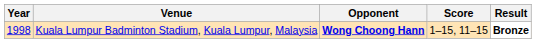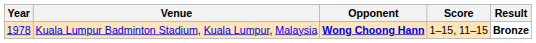 <table class="sortable wikitable" style="font-size: 90%;">
 <tr>
 <th>Year</th>
 <th>Venue</th>
 <th>Opponent</th>
 <th>Score</th>
 <th>Result</th>
 </tr>
 <tr style="background:#FFE4B5">
-<td align="center"><a href='#'>1998</a></td>
+<td align="center"><a href='#'>1978</a></td>
 <td align="left"><a href='#'>Kuala Lumpur Badminton Stadium</a>, <a href='#'>Kuala Lumpur</a>, <a href='#'>Malaysia</a></td>
 <td align="left"><strong> <a href='#'>Wong Choong Hann</a></strong></td>
 <td align="left">1–15, 11–15</td>
 <td style="text-align:left; background:white"> <strong>Bronze</strong></td>
 </tr>
 </table>
